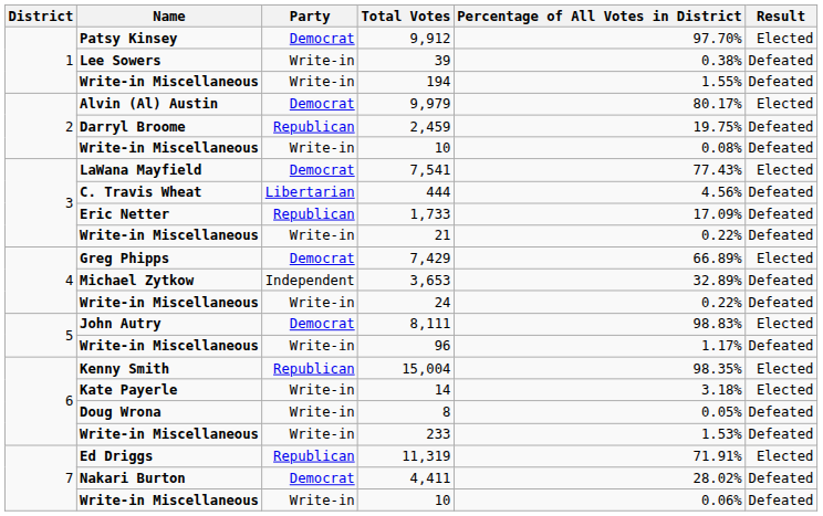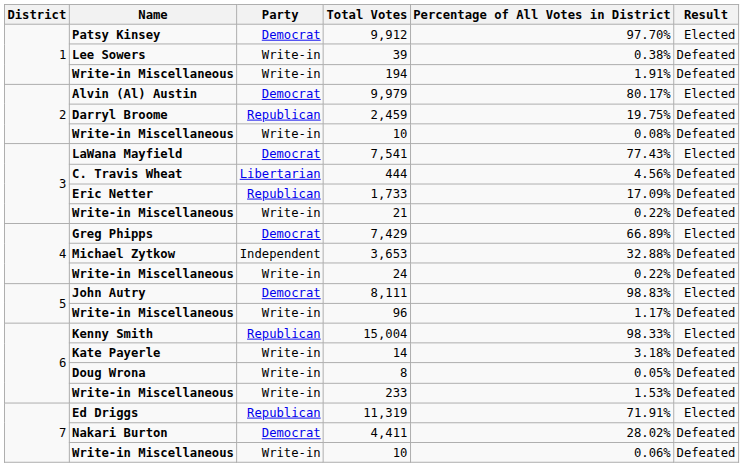 <table class="wikitable sortable" style="text-align:right;" border="1">
 <tr>
 <th scope="col">District</th>
 <th scope="col">Name</th>
 <th scope="col">Party</th>
 <th scope="col">Total Votes</th>
 <th scope="col">Percentage of All Votes in District</th>
 <th scope="col">Result</th>
 </tr>
 <tr>
 <td rowspan="3">1</td>
 <td align="left" data-sort-value="Kinsey, Patsy"><strong>Patsy Kinsey</strong></td>
 <td><a href='#'>Democrat</a></td>
 <td>9,912</td>
 <td>97.70%</td>
 <td>Elected</td>
 </tr>
 <tr>
 <td align="left" data-sort-value="Sowers, Lee"><strong>Lee Sowers</strong></td>
 <td>Write-in</td>
 <td>39</td>
 <td>0.38%</td>
 <td>Defeated</td>
 </tr>
 <tr>
 <td align="left" data-sort-value="zz"><strong>Write-in Miscellaneous</strong></td>
 <td>Write-in</td>
 <td>194</td>
-<td>1.55%</td>
+<td>1.91%</td>
 <td>Defeated</td>
 </tr>
 <tr>
 <td rowspan="3">2</td>
 <td align="left" data-sort-value="Austin, Alvin"><strong>Alvin (Al) Austin</strong></td>
 <td><a href='#'>Democrat</a></td>
 <td>9,979</td>
 <td>80.17%</td>
 <td>Elected</td>
 </tr>
 <tr>
 <td align="left" data-sort-value="Broome, Darryl"><strong>Darryl Broome</strong></td>
 <td><a href='#'>Republican</a></td>
 <td>2,459</td>
 <td>19.75%</td>
 <td>Defeated</td>
 </tr>
 <tr>
 <td align="left" data-sort-value="zz"><strong>Write-in Miscellaneous</strong></td>
 <td>Write-in</td>
 <td>10</td>
 <td>0.08%</td>
 <td>Defeated</td>
 </tr>
 <tr>
 <td rowspan="4">3</td>
 <td align="left" data-sort-value="Mayfield, LaWana"><strong>LaWana Mayfield</strong></td>
 <td><a href='#'>Democrat</a></td>
 <td>7,541</td>
 <td>77.43%</td>
 <td>Elected</td>
 </tr>
 <tr>
 <td align="left" data-sort-value="Wheat, C. Travis"><strong>C. Travis Wheat</strong></td>
 <td><a href='#'>Libertarian</a></td>
 <td>444</td>
 <td>4.56%</td>
 <td>Defeated</td>
 </tr>
 <tr>
 <td align="left" data-sort-value="Netter, Eric"><strong>Eric Netter</strong></td>
 <td><a href='#'>Republican</a></td>
 <td>1,733</td>
 <td>17.09%</td>
 <td>Defeated</td>
 </tr>
 <tr>
 <td align="left" data-sort-value="zz"><strong>Write-in Miscellaneous</strong></td>
 <td>Write-in</td>
 <td>21</td>
 <td>0.22%</td>
 <td>Defeated</td>
 </tr>
 <tr>
 <td rowspan="3">4</td>
 <td align="left" data-sort-value="Phipps, Greg"><strong>Greg Phipps</strong></td>
 <td><a href='#'>Democrat</a></td>
 <td>7,429</td>
 <td>66.89%</td>
 <td>Elected</td>
 </tr>
 <tr>
 <td align="left" data-sort-value="Zytkow, Michael"><strong>Michael Zytkow</strong></td>
 <td>Independent</td>
 <td>3,653</td>
-<td>32.89%</td>
+<td>32.88%</td>
 <td>Defeated</td>
 </tr>
 <tr>
 <td align="left" data-sort-value="zz"><strong>Write-in Miscellaneous</strong></td>
 <td>Write-in</td>
 <td>24</td>
 <td>0.22%</td>
 <td>Defeated</td>
 </tr>
 <tr>
 <td rowspan="2">5</td>
 <td align="left" data-sort-value="Autry, John"><strong>John Autry</strong></td>
 <td><a href='#'>Democrat</a></td>
 <td>8,111</td>
 <td>98.83%</td>
 <td>Elected</td>
 </tr>
 <tr>
 <td align="left" data-sort-value="zz"><strong>Write-in Miscellaneous</strong></td>
 <td>Write-in</td>
 <td>96</td>
 <td>1.17%</td>
 <td>Defeated</td>
 </tr>
 <tr>
 <td rowspan="4">6</td>
 <td align="left" data-sort-value="Smith, Kenny"><strong>Kenny Smith</strong></td>
 <td><a href='#'>Republican</a></td>
 <td>15,004</td>
-<td>98.35%</td>
+<td>98.33%</td>
 <td>Elected</td>
 </tr>
 <tr>
 <td align="left" data-sort-value="Payerle, Kate"><strong>Kate Payerle</strong></td>
 <td>Write-in</td>
 <td>14</td>
 <td>3.18%</td>
-<td>Elected</td>
+<td>Defeated</td>
 </tr>
 <tr>
 <td align="left" data-sort-value="Wrona, Doug"><strong>Doug Wrona</strong></td>
 <td>Write-in</td>
 <td>8</td>
 <td>0.05%</td>
 <td>Defeated</td>
 </tr>
 <tr>
 <td align="left" data-sort-value="zz"><strong>Write-in Miscellaneous</strong></td>
 <td>Write-in</td>
 <td>233</td>
 <td>1.53%</td>
 <td>Defeated</td>
 </tr>
 <tr>
 <td rowspan="3">7</td>
 <td align="left" data-sort-value="Driggs, Ed"><strong>Ed Driggs</strong></td>
 <td><a href='#'>Republican</a></td>
 <td>11,319</td>
 <td>71.91%</td>
 <td>Elected</td>
 </tr>
 <tr>
 <td align="left" data-sort-value="Burton, Bakari"><strong>Nakari Burton</strong></td>
 <td><a href='#'>Democrat</a></td>
 <td>4,411</td>
 <td>28.02%</td>
 <td>Defeated</td>
 </tr>
 <tr>
 <td align="left" data-sort-value="zz"><strong>Write-in Miscellaneous</strong></td>
 <td>Write-in</td>
 <td>10</td>
 <td>0.06%</td>
 <td>Defeated</td>
 </tr>
 </table>
